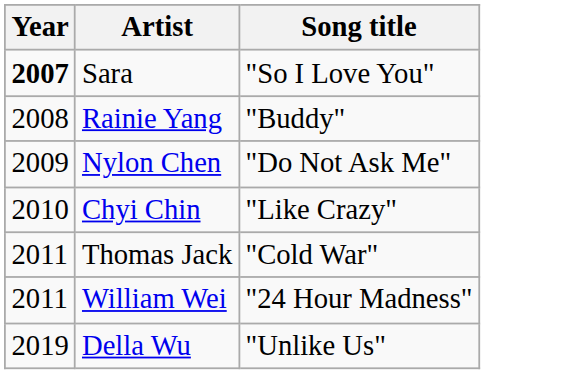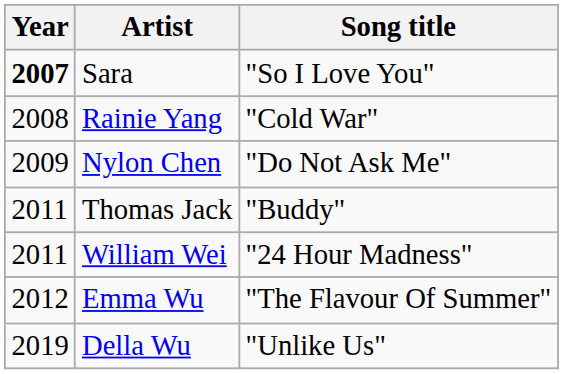 <table class="wikitable sortable">
 <tr>
 <th>Year</th>
 <th>Artist</th>
 <th>Song title</th>
 </tr>
 <tr>
 <td><strong>2007</strong></td>
 <td>Sara</td>
 <td>"So I Love You"</td>
 </tr>
 <tr>
 <td>2008</td>
 <td><a href='#'>Rainie Yang</a></td>
-<td>"Buddy"</td>
+<td>"Cold War"</td>
 </tr>
 <tr>
 <td>2009</td>
 <td><a href='#'>Nylon Chen</a></td>
 <td>"Do Not Ask Me"</td>
 </tr>
 <tr>
-<td>2010</td>
-<td><a href='#'>Chyi Chin</a></td>
-<td>"Like Crazy"</td>
-</tr>
-<tr>
 <td>2011</td>
 <td>Thomas Jack</td>
-<td>"Cold War"</td>
+<td>"Buddy"</td>
 </tr>
 <tr>
 <td>2011</td>
 <td><a href='#'>William Wei</a></td>
 <td>"24 Hour Madness"</td>
 </tr>
 <tr>
+<td>2012</td>
+<td><a href='#'>Emma Wu</a></td>
+<td>"The Flavour Of Summer"</td>
+</tr>
+<tr>
 <td>2019</td>
 <td><a href='#'>Della Wu</a></td>
 <td>"Unlike Us"</td>
 </tr>
 </table>
